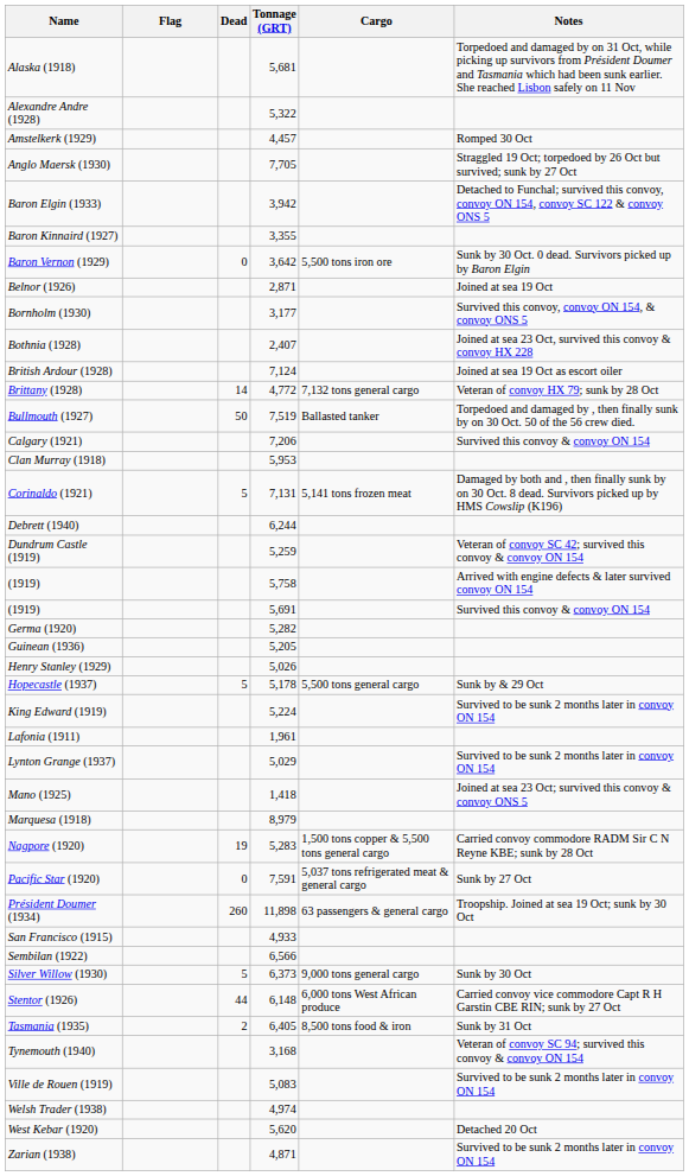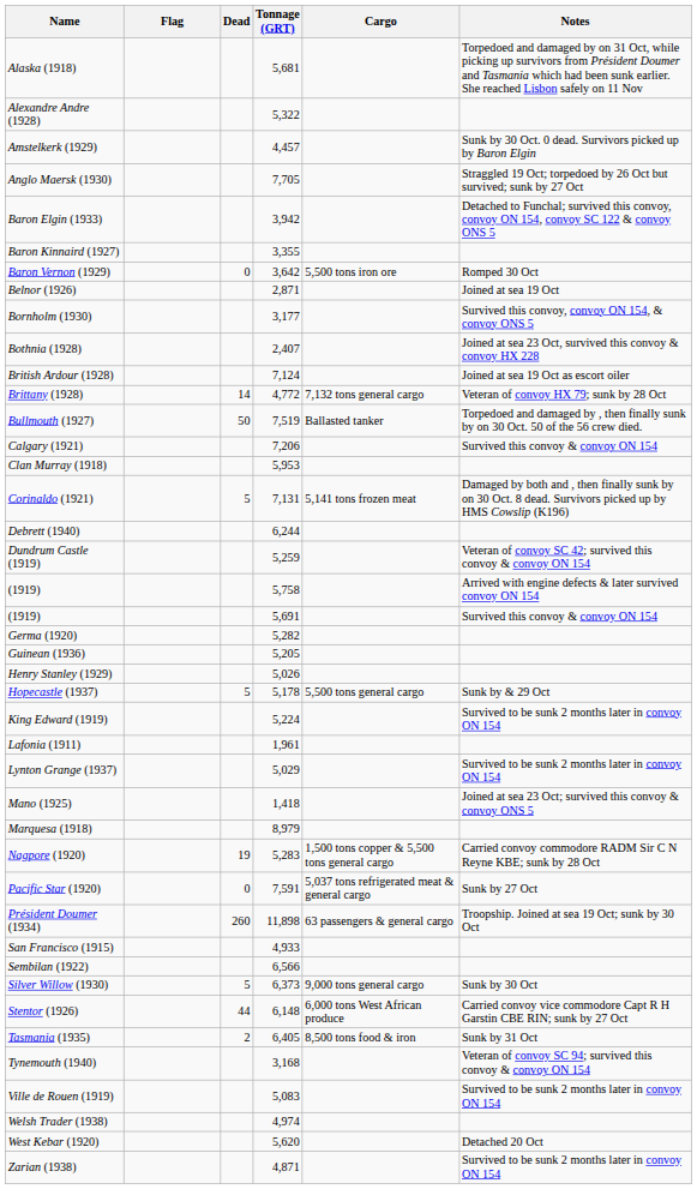 <table class="wikitable sortable">
 <tr>
 <th scope="col" width="150px">Name</th>
 <th scope="col" width="120px">Flag</th>
 <th scope="col" width="20px">Dead</th>
 <th scope="col" width="30px">Tonnage <a href='#'>(GRT)</a></th>
 <th scope="col" width="200px">Cargo</th>
 <th scope="col" width="300px">Notes</th>
 </tr>
 <tr>
 <td align="left"><em>Alaska</em> (1918)</td>
 <td align="left"></td>
 <td></td>
 <td align="right">5,681</td>
 <td></td>
 <td align="left">Torpedoed and damaged by  on 31 Oct, while picking up survivors from <em>Président Doumer</em> and <em>Tasmania</em> which had been sunk earlier. She reached <a href='#'>Lisbon</a> safely on 11 Nov</td>
 </tr>
 <tr>
 <td align="left"><em>Alexandre Andre</em> (1928)</td>
 <td align="left"></td>
 <td></td>
 <td align="right">5,322</td>
 <td></td>
 <td></td>
 </tr>
 <tr>
 <td align="left"><em>Amstelkerk</em> (1929)</td>
 <td align="left"></td>
 <td></td>
 <td align="right">4,457</td>
 <td></td>
-<td align="left">Romped 30 Oct</td>
+<td align="left">Sunk by  30 Oct. 0 dead. Survivors picked up by <em>Baron Elgin</em></td>
 </tr>
 <tr>
 <td align="left"><em>Anglo Maersk</em> (1930)</td>
 <td align="left"></td>
 <td></td>
 <td align="right">7,705</td>
 <td></td>
 <td align="left">Straggled 19 Oct; torpedoed by  26 Oct but survived; sunk by  27 Oct</td>
 </tr>
 <tr>
 <td align="left"><em>Baron Elgin</em> (1933)</td>
 <td align="left"></td>
 <td></td>
 <td align="right">3,942</td>
 <td></td>
 <td align="left">Detached to Funchal; survived this convoy, <a href='#'>convoy ON 154</a>, <a href='#'>convoy SC 122</a> & <a href='#'>convoy ONS 5</a></td>
 </tr>
 <tr>
 <td align="left"><em>Baron Kinnaird</em> (1927)</td>
 <td align="left"></td>
 <td></td>
 <td align="right">3,355</td>
 <td></td>
 <td></td>
 </tr>
 <tr>
 <td align="left"><em><a href='#'>Baron Vernon</a></em> (1929)</td>
 <td align="left"></td>
 <td align="right">0</td>
 <td align="right">3,642</td>
 <td align="left">5,500 tons iron ore</td>
-<td align="left">Sunk by  30 Oct. 0 dead. Survivors picked up by <em>Baron Elgin</em></td>
+<td align="left">Romped 30 Oct</td>
 </tr>
 <tr>
 <td align="left"><em>Belnor</em> (1926)</td>
 <td align="left"></td>
 <td></td>
 <td align="right">2,871</td>
 <td></td>
 <td align="left">Joined at sea 19 Oct</td>
 </tr>
 <tr>
 <td align="left"><em>Bornholm</em> (1930)</td>
 <td align="left"></td>
 <td></td>
 <td align="right">3,177</td>
 <td></td>
 <td align="left">Survived this convoy, <a href='#'>convoy ON 154</a>, & <a href='#'>convoy ONS 5</a></td>
 </tr>
 <tr>
 <td align="left"><em>Bothnia</em> (1928)</td>
 <td align="left"></td>
 <td></td>
 <td align="right">2,407</td>
 <td></td>
 <td align="left">Joined at sea 23 Oct, survived this convoy & <a href='#'>convoy HX 228</a></td>
 </tr>
 <tr>
 <td align="left"><em>British Ardour</em> (1928)</td>
 <td align="left"></td>
 <td></td>
 <td align="right">7,124</td>
 <td></td>
 <td align="left">Joined at sea 19 Oct as escort oiler</td>
 </tr>
 <tr>
 <td align="left"><em><a href='#'>Brittany</a></em> (1928)</td>
 <td align="left"></td>
 <td align="right">14</td>
 <td align="right">4,772</td>
 <td align="left">7,132 tons general cargo</td>
 <td align="left">Veteran of <a href='#'>convoy HX 79</a>; sunk by  28 Oct</td>
 </tr>
 <tr>
 <td align="left"><em><a href='#'>Bullmouth</a></em> (1927)</td>
 <td align="left"></td>
 <td align="right">50</td>
 <td align="right">7,519</td>
 <td align="left">Ballasted tanker</td>
 <td align="left">Torpedoed and damaged by , then finally sunk by  on 30 Oct. 50 of the 56 crew died.</td>
 </tr>
 <tr>
 <td align="left"><em>Calgary</em> (1921)</td>
 <td align="left"></td>
 <td></td>
 <td align="right">7,206</td>
 <td></td>
 <td align="left">Survived this convoy & <a href='#'>convoy ON 154</a></td>
 </tr>
 <tr>
 <td align="left"><em>Clan Murray</em> (1918)</td>
 <td align="left"></td>
 <td></td>
 <td align="right">5,953</td>
 <td></td>
 <td></td>
 </tr>
 <tr>
 <td align="left"><em><a href='#'>Corinaldo</a></em> (1921)</td>
 <td align="left"></td>
 <td align="right">5</td>
 <td align="right">7,131</td>
 <td align="left">5,141 tons frozen meat</td>
 <td align="left">Damaged by both  and , then finally sunk by  on 30 Oct. 8 dead. Survivors picked up by HMS <em>Cowslip</em> (K196)</td>
 </tr>
 <tr>
 <td align="left"><em>Debrett</em> (1940)</td>
 <td align="left"></td>
 <td></td>
 <td align="right">6,244</td>
 <td></td>
 <td></td>
 </tr>
 <tr>
 <td align="left"><em>Dundrum Castle</em> (1919)</td>
 <td align="left"></td>
 <td></td>
 <td align="right">5,259</td>
 <td></td>
 <td align="left">Veteran of <a href='#'>convoy SC 42</a>; survived this convoy & <a href='#'>convoy ON 154</a></td>
 </tr>
 <tr>
 <td align="left"> (1919)</td>
 <td align="left"></td>
 <td></td>
 <td align="right">5,758</td>
 <td></td>
 <td align="left">Arrived with engine defects & later survived <a href='#'>convoy ON 154</a></td>
 </tr>
 <tr>
 <td align="left"> (1919)</td>
 <td align="left"></td>
 <td></td>
 <td align="right">5,691</td>
 <td></td>
 <td align="left">Survived this convoy & <a href='#'>convoy ON 154</a></td>
 </tr>
 <tr>
 <td align="left"><em>Germa</em> (1920)</td>
 <td align="left"></td>
 <td></td>
 <td align="right">5,282</td>
 <td></td>
 <td></td>
 </tr>
 <tr>
 <td align="left"><em>Guinean</em> (1936)</td>
 <td align="left"></td>
 <td></td>
 <td align="right">5,205</td>
 <td></td>
 <td></td>
 </tr>
 <tr>
 <td align="left"><em>Henry Stanley</em> (1929)</td>
 <td align="left"></td>
 <td></td>
 <td align="right">5,026</td>
 <td></td>
 <td></td>
 </tr>
 <tr>
 <td align="left"><em><a href='#'>Hopecastle</a></em> (1937)</td>
 <td align="left"></td>
 <td align="right">5</td>
 <td align="right">5,178</td>
 <td align="left">5,500 tons general cargo</td>
 <td align="left">Sunk by  &  29 Oct</td>
 </tr>
 <tr>
 <td align="left"><em>King Edward</em> (1919)</td>
 <td align="left"></td>
 <td></td>
 <td align="right">5,224</td>
 <td></td>
 <td align="left">Survived to be sunk 2 months later in <a href='#'>convoy ON 154</a></td>
 </tr>
 <tr>
 <td align="left"><em>Lafonia</em> (1911)</td>
 <td align="left"></td>
 <td></td>
 <td align="right">1,961</td>
 <td></td>
 <td></td>
 </tr>
 <tr>
 <td align="left"><em>Lynton Grange</em> (1937)</td>
 <td align="left"></td>
 <td></td>
 <td align="right">5,029</td>
 <td></td>
 <td align="left">Survived to be sunk 2 months later in <a href='#'>convoy ON 154</a></td>
 </tr>
 <tr>
 <td align="left"><em>Mano</em> (1925)</td>
 <td align="left"></td>
 <td></td>
 <td align="right">1,418</td>
 <td></td>
 <td align="left">Joined at sea 23 Oct; survived this convoy & <a href='#'>convoy ONS 5</a></td>
 </tr>
 <tr>
 <td align="left"><em>Marquesa</em> (1918)</td>
 <td align="left"></td>
 <td></td>
 <td align="right">8,979</td>
 <td></td>
 <td></td>
 </tr>
 <tr>
 <td align="left"><em><a href='#'>Nagpore</a></em> (1920)</td>
 <td align="left"></td>
 <td align="right">19</td>
 <td align="right">5,283</td>
 <td align="left">1,500 tons copper & 5,500 tons general cargo</td>
 <td align="left">Carried convoy commodore RADM Sir C N Reyne KBE; sunk by  28 Oct</td>
 </tr>
 <tr>
 <td align="left"><em><a href='#'>Pacific Star</a></em> (1920)</td>
 <td align="left"></td>
 <td align="right">0</td>
 <td align="right">7,591</td>
 <td align="left">5,037 tons refrigerated meat & general cargo</td>
 <td align="left">Sunk by  27 Oct</td>
 </tr>
 <tr>
 <td align="left"><em><a href='#'>Président Doumer</a></em> (1934)</td>
 <td align="left"></td>
 <td align="right">260</td>
 <td align="right">11,898</td>
 <td align="left">63 passengers & general cargo</td>
 <td align="left">Troopship. Joined at sea 19 Oct; sunk by  30 Oct</td>
 </tr>
 <tr>
 <td align="left"><em>San Francisco</em> (1915)</td>
 <td align="left"></td>
 <td></td>
 <td align="right">4,933</td>
 <td></td>
 <td></td>
 </tr>
 <tr>
 <td align="left"><em>Sembilan</em> (1922)</td>
 <td align="left"></td>
 <td></td>
 <td align="right">6,566</td>
 <td></td>
 <td></td>
 </tr>
 <tr>
 <td align="left"><em><a href='#'>Silver Willow</a></em> (1930)</td>
 <td align="left"></td>
 <td align="right">5</td>
 <td align="right">6,373</td>
 <td align="left">9,000 tons general cargo</td>
 <td align="left">Sunk by  30 Oct</td>
 </tr>
 <tr>
 <td align="left"><em><a href='#'>Stentor</a></em> (1926)</td>
 <td align="left"></td>
 <td align="right">44</td>
 <td align="right">6,148</td>
 <td align="left">6,000 tons West African produce</td>
 <td align="left">Carried convoy vice commodore Capt R H Garstin CBE RIN; sunk by  27 Oct</td>
 </tr>
 <tr>
 <td align="left"><em><a href='#'>Tasmania</a></em> (1935)</td>
 <td align="left"></td>
 <td align="right">2</td>
 <td align="right">6,405</td>
 <td align="left">8,500 tons food & iron</td>
 <td align="left">Sunk by  31 Oct</td>
 </tr>
 <tr>
 <td align="left"><em>Tynemouth</em> (1940)</td>
 <td align="left"></td>
 <td></td>
 <td align="right">3,168</td>
 <td></td>
 <td align="left">Veteran of <a href='#'>convoy SC 94</a>; survived this convoy & <a href='#'>convoy ON 154</a></td>
 </tr>
 <tr>
 <td align="left"><em>Ville de Rouen</em> (1919)</td>
 <td align="left"></td>
 <td></td>
 <td align="right">5,083</td>
 <td></td>
 <td align="left">Survived to be sunk 2 months later in <a href='#'>convoy ON 154</a></td>
 </tr>
 <tr>
 <td align="left"><em>Welsh Trader</em> (1938)</td>
 <td align="left"></td>
 <td></td>
 <td align="right">4,974</td>
 <td></td>
 <td></td>
 </tr>
 <tr>
 <td align="left"><em>West Kebar</em> (1920)</td>
 <td align="left"></td>
 <td></td>
 <td align="right">5,620</td>
 <td></td>
 <td align="left">Detached 20 Oct</td>
 </tr>
 <tr>
 <td align="left"><em>Zarian</em> (1938)</td>
 <td align="left"></td>
 <td></td>
 <td align="right">4,871</td>
 <td></td>
 <td align="left">Survived to be sunk 2 months later in <a href='#'>convoy ON 154</a></td>
 </tr>
 </table>
